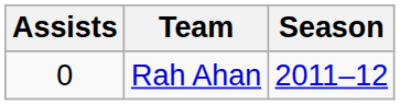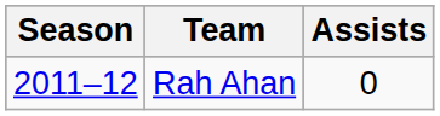 <table class="wikitable" style="text-align: center;">
 <tr>
+<th>Season</th>
+<th>Team</th>
 <th>Assists</th>
-<th>Team</th>
-<th>Season</th>
 </tr>
 <tr>
+<td><a href='#'>2011–12</a></td>
+<td align="left"><a href='#'>Rah Ahan</a></td>
 <td>0</td>
-<td align="left"><a href='#'>Rah Ahan</a></td>
-<td><a href='#'>2011–12</a></td>
 </tr>
 </table>
